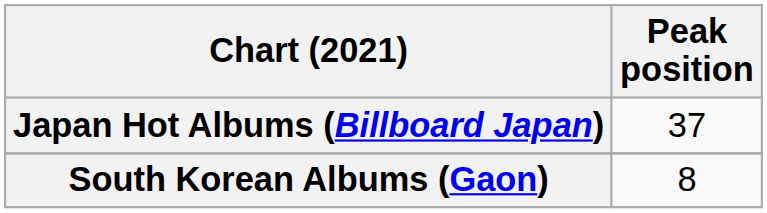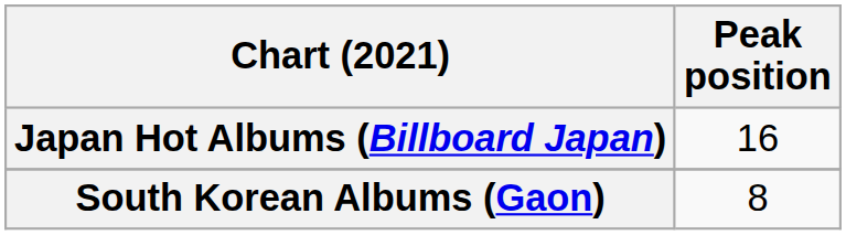 <table class="wikitable sortable plainrowheaders" style="text-align:center">
 <tr>
 <th scope="col">Chart (2021)</th>
 <th scope="col">Peak<br>position</th>
 </tr>
 <tr>
 <th scope="row">Japan Hot Albums (<em><a href='#'>Billboard Japan</a></em>)</th>
-<td>37</td>
+<td>16</td>
 </tr>
 <tr>
 </tr>
 <tr>
 <th scope="row">South Korean Albums (<a href='#'>Gaon</a>)</th>
 <td>8</td>
 </tr>
 </table>
